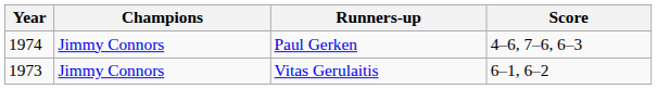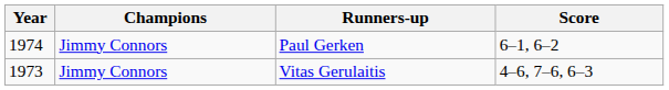 <table class="wikitable">
 <tr>
 <th style="width:40px">Year</th>
 <th style="width:200px">Champions</th>
 <th style="width:200px">Runners-up</th>
 <th style="width:150px" class="unsortable">Score</th>
 </tr>
 <tr>
 <td>1974</td>
 <td> <a href='#'>Jimmy Connors</a></td>
 <td> <a href='#'>Paul Gerken</a></td>
-<td>4–6, 7–6, 6–3</td>
+<td>6–1, 6–2</td>
 </tr>
 <tr>
 <td>1973</td>
 <td> <a href='#'>Jimmy Connors</a></td>
 <td> <a href='#'>Vitas Gerulaitis</a></td>
-<td>6–1, 6–2</td>
+<td>4–6, 7–6, 6–3</td>
 </tr>
 </table>
